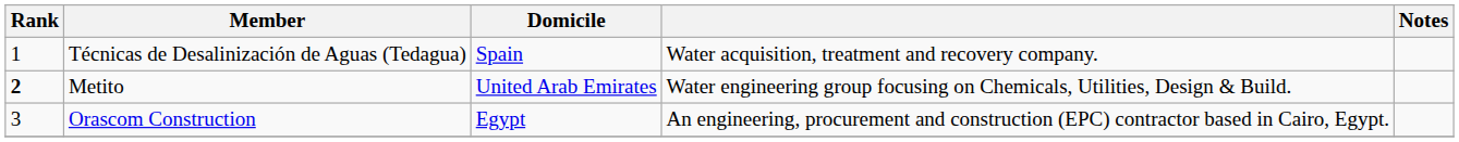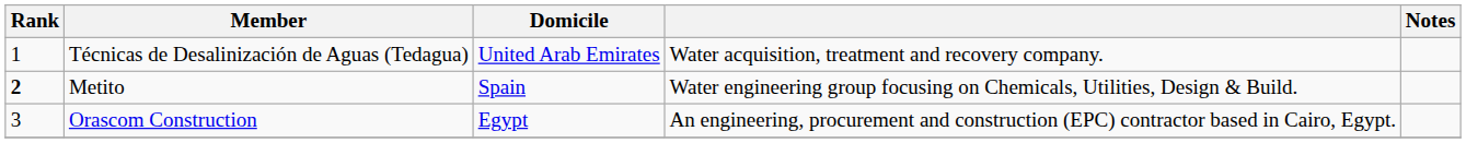 <table class="wikitable sortable" style="margin: 0.5em auto">
 <tr>
 <th>Rank</th>
 <th>Member</th>
 <th>Domicile</th>
 <th></th>
 <th>Notes</th>
 </tr>
 <tr>
 <td>1</td>
 <td>Técnicas de Desalinización de Aguas (Tedagua)</td>
-<td><a href='#'>Spain</a></td>
+<td><a href='#'>United Arab Emirates</a></td>
 <td>Water acquisition, treatment and recovery company.</td>
 <td></td>
 </tr>
 <tr>
 <td><strong>2</strong></td>
 <td>Metito</td>
-<td><a href='#'>United Arab Emirates</a></td>
+<td><a href='#'>Spain</a></td>
 <td>Water engineering group focusing on Chemicals, Utilities, Design & Build.</td>
 <td></td>
 </tr>
 <tr>
 <td>3</td>
 <td><a href='#'>Orascom Construction</a></td>
 <td><a href='#'>Egypt</a></td>
 <td>An engineering, procurement and construction (EPC) contractor based in Cairo, Egypt.</td>
 <td></td>
 </tr>
 <tr>
 </tr>
 </table>
